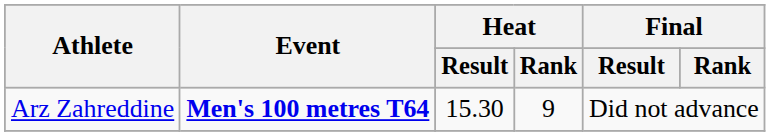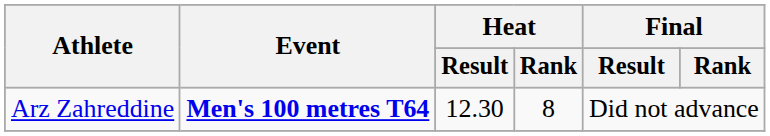 <table class="wikitable" style="text-align: center; font-size:90%">
 <tr>
 <th rowspan="2">Athlete</th>
 <th rowspan="2">Event</th>
 <th colspan="2">Heat</th>
 <th colspan="2">Final</th>
 </tr>
 <tr style="font-size:95%">
 <th>Result</th>
 <th>Rank</th>
 <th>Result</th>
 <th>Rank</th>
 </tr>
 <tr>
 <td align=left><a href='#'>Arz Zahreddine</a></td>
 <td align=left><strong><a href='#'>Men's 100 metres T64</a></strong></td>
-<td>15.30</td>
-<td>9</td>
+<td>12.30</td>
+<td>8</td>
 <td colspan="2">Did not advance</td>
 </tr>
 </table>
